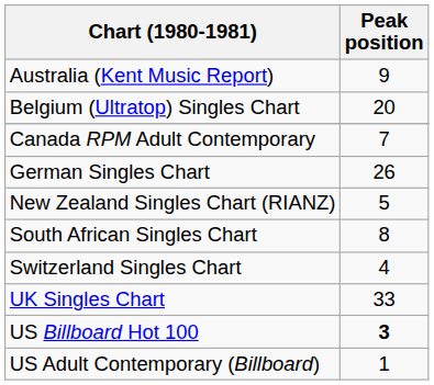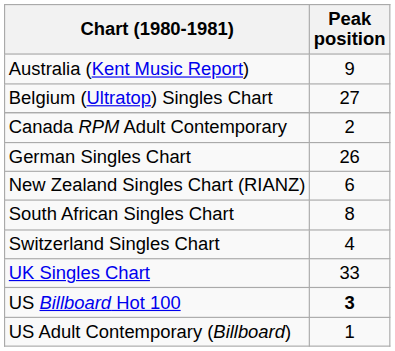 <table class="wikitable sortable">
 <tr>
 <th>Chart (1980-1981)</th>
 <th>Peak<br>position</th>
 </tr>
 <tr>
 <td>Australia (<a href='#'>Kent Music Report</a>)</td>
 <td align="center">9</td>
 </tr>
 <tr>
 <td>Belgium (<a href='#'>Ultratop</a>) Singles Chart</td>
-<td align=center>20</td>
+<td align=center>27</td>
 </tr>
 <tr>
 </tr>
 <tr>
 <td>Canada <em>RPM</em> Adult Contemporary</td>
-<td style="text-align:center;">7</td>
+<td style="text-align:center;">2</td>
 </tr>
 <tr>
 <td>German Singles Chart</td>
 <td align=center>26</td>
 </tr>
 <tr>
 <td>New Zealand Singles Chart (RIANZ)</td>
-<td align=center>5</td>
+<td align=center>6</td>
 </tr>
 <tr>
 <td>South African Singles Chart</td>
 <td align=center>8</td>
 </tr>
 <tr>
 <td>Switzerland Singles Chart</td>
 <td align=center>4</td>
 </tr>
 <tr>
 <td><a href='#'>UK Singles Chart</a></td>
 <td align=center>33</td>
 </tr>
 <tr>
 <td>US <a href='#'><em>Billboard</em> Hot 100</a></td>
 <td align=center><strong>3</strong></td>
 </tr>
 <tr>
 <td>US Adult Contemporary (<em>Billboard</em>)</td>
 <td align=center>1</td>
 </tr>
 </table>
